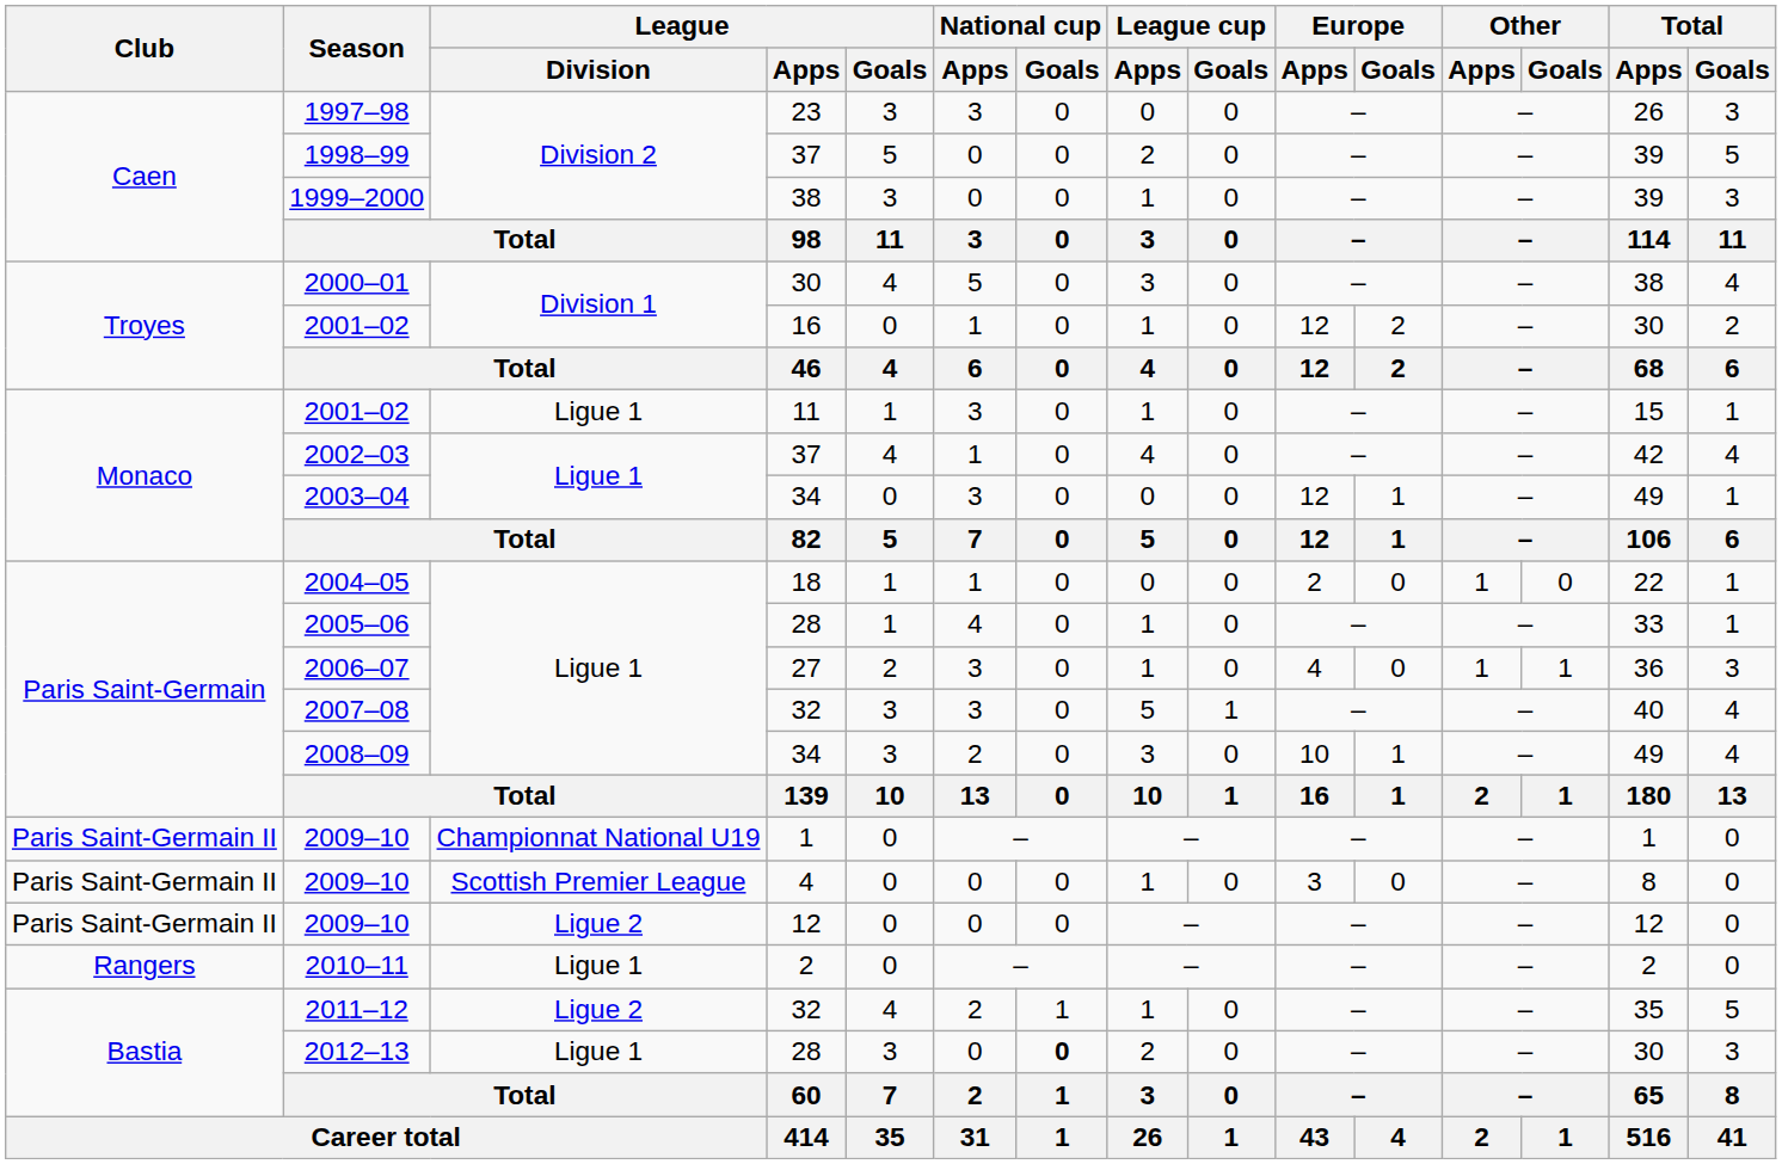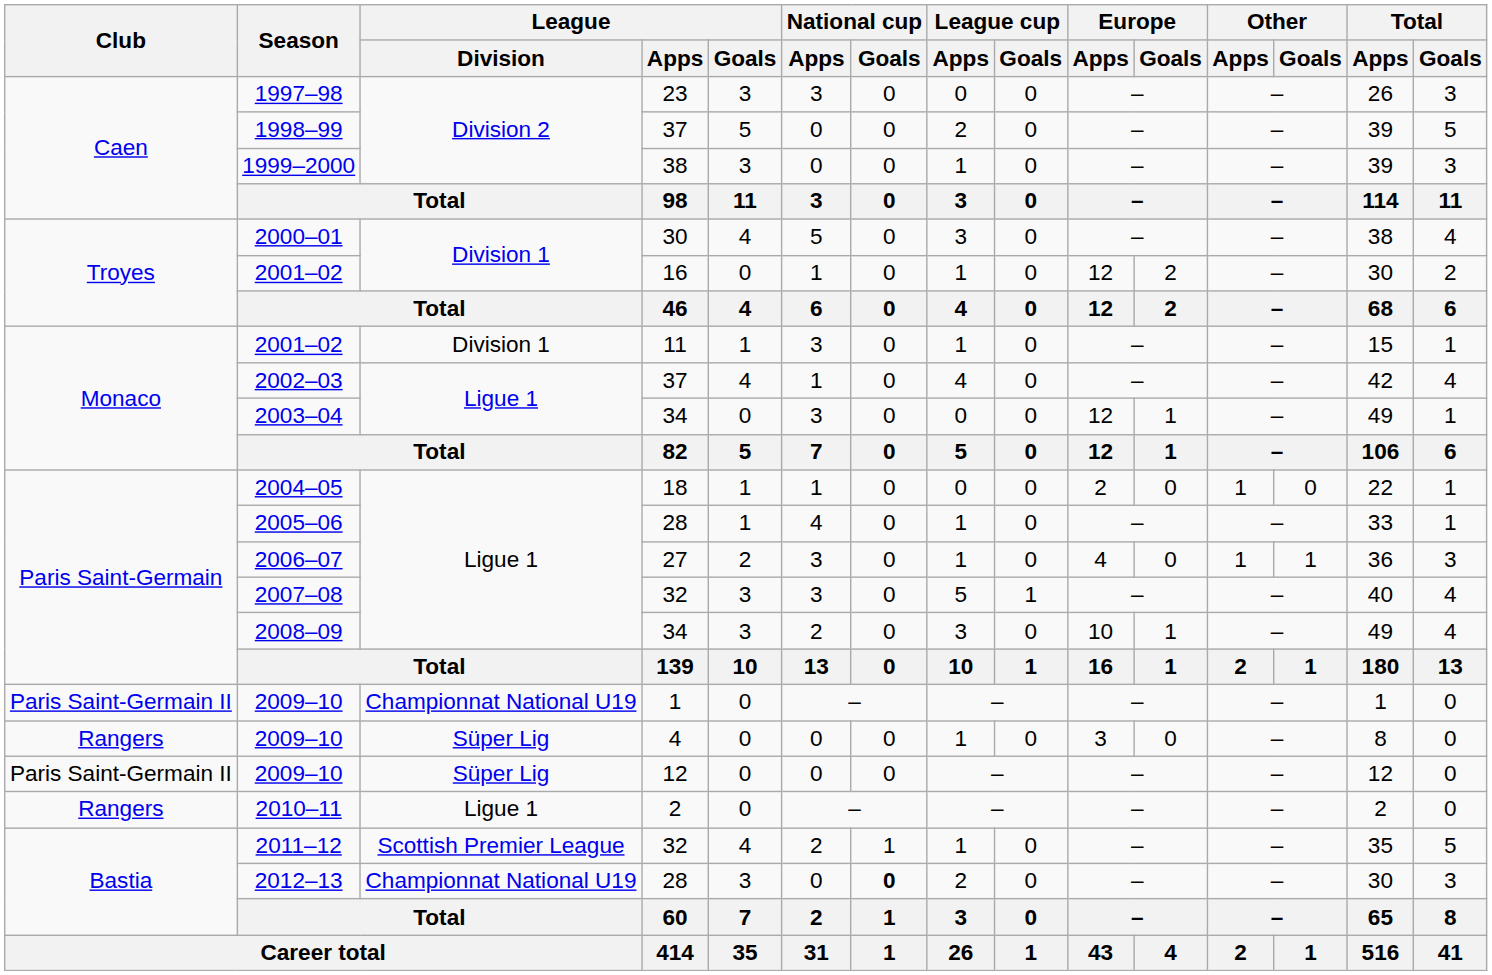 <table class="wikitable" style="text-align:center">
 <tr>
 <th rowspan="2">Club</th>
 <th rowspan="2">Season</th>
 <th colspan="3">League</th>
 <th colspan="2">National cup</th>
 <th colspan="2">League cup</th>
 <th colspan="2">Europe</th>
 <th colspan="2">Other</th>
 <th colspan="2">Total</th>
 </tr>
 <tr>
 <th>Division</th>
 <th>Apps</th>
 <th>Goals</th>
 <th>Apps</th>
 <th>Goals</th>
 <th>Apps</th>
 <th>Goals</th>
 <th>Apps</th>
 <th>Goals</th>
 <th>Apps</th>
 <th>Goals</th>
 <th>Apps</th>
 <th>Goals</th>
 </tr>
 <tr>
 <td rowspan="4"><a href='#'>Caen</a></td>
 <td><a href='#'>1997–98</a></td>
 <td rowspan="3"><a href='#'>Division 2</a></td>
 <td>23</td>
 <td>3</td>
 <td>3</td>
 <td>0</td>
 <td>0</td>
 <td>0</td>
 <td colspan="2">–</td>
 <td colspan="2">–</td>
 <td>26</td>
 <td>3</td>
 </tr>
 <tr>
 <td><a href='#'>1998–99</a></td>
 <td>37</td>
 <td>5</td>
 <td>0</td>
 <td>0</td>
 <td>2</td>
 <td>0</td>
 <td colspan="2">–</td>
 <td colspan="2">–</td>
 <td>39</td>
 <td>5</td>
 </tr>
 <tr>
 <td><a href='#'>1999–2000</a></td>
 <td>38</td>
 <td>3</td>
 <td>0</td>
 <td>0</td>
 <td>1</td>
 <td>0</td>
 <td colspan="2">–</td>
 <td colspan="2">–</td>
 <td>39</td>
 <td>3</td>
 </tr>
 <tr>
 <th colspan="2">Total</th>
 <th>98</th>
 <th>11</th>
 <th>3</th>
 <th>0</th>
 <th>3</th>
 <th>0</th>
 <th colspan="2">–</th>
 <th colspan="2">–</th>
 <th>114</th>
 <th>11</th>
 </tr>
 <tr>
 <td rowspan="3"><a href='#'>Troyes</a></td>
 <td><a href='#'>2000–01</a></td>
 <td rowspan="2"><a href='#'>Division 1</a></td>
 <td>30</td>
 <td>4</td>
 <td>5</td>
 <td>0</td>
 <td>3</td>
 <td>0</td>
 <td colspan="2">–</td>
 <td colspan="2">–</td>
 <td>38</td>
 <td>4</td>
 </tr>
 <tr>
 <td><a href='#'>2001–02</a></td>
 <td>16</td>
 <td>0</td>
 <td>1</td>
 <td>0</td>
 <td>1</td>
 <td>0</td>
 <td>12</td>
 <td>2</td>
 <td colspan="2">–</td>
 <td>30</td>
 <td>2</td>
 </tr>
 <tr>
 <th colspan="2">Total</th>
 <th>46</th>
 <th>4</th>
 <th>6</th>
 <th>0</th>
 <th>4</th>
 <th>0</th>
 <th>12</th>
 <th>2</th>
 <th colspan="2">–</th>
 <th>68</th>
 <th>6</th>
 </tr>
 <tr>
 <td rowspan="4"><a href='#'>Monaco</a></td>
 <td><a href='#'>2001–02</a></td>
-<td>Ligue 1</td>
+<td>Division 1</td>
 <td>11</td>
 <td>1</td>
 <td>3</td>
 <td>0</td>
 <td>1</td>
 <td>0</td>
 <td colspan="2">–</td>
 <td colspan="2">–</td>
 <td>15</td>
 <td>1</td>
 </tr>
 <tr>
 <td><a href='#'>2002–03</a></td>
 <td rowspan="2"><a href='#'>Ligue 1</a></td>
 <td>37</td>
 <td>4</td>
 <td>1</td>
 <td>0</td>
 <td>4</td>
 <td>0</td>
 <td colspan="2">–</td>
 <td colspan="2">–</td>
 <td>42</td>
 <td>4</td>
 </tr>
 <tr>
 <td><a href='#'>2003–04</a></td>
 <td>34</td>
 <td>0</td>
 <td>3</td>
 <td>0</td>
 <td>0</td>
 <td>0</td>
 <td>12</td>
 <td>1</td>
 <td colspan="2">–</td>
 <td>49</td>
 <td>1</td>
 </tr>
 <tr>
 <th colspan="2">Total</th>
 <th>82</th>
 <th>5</th>
 <th>7</th>
 <th>0</th>
 <th>5</th>
 <th>0</th>
 <th>12</th>
 <th>1</th>
 <th colspan="2">–</th>
 <th>106</th>
 <th>6</th>
 </tr>
 <tr>
 <td rowspan="6"><a href='#'>Paris Saint-Germain</a></td>
 <td><a href='#'>2004–05</a></td>
 <td rowspan="5">Ligue 1</td>
 <td>18</td>
 <td>1</td>
 <td>1</td>
 <td>0</td>
 <td>0</td>
 <td>0</td>
 <td>2</td>
 <td>0</td>
 <td>1</td>
 <td>0</td>
 <td>22</td>
 <td>1</td>
 </tr>
 <tr>
 <td><a href='#'>2005–06</a></td>
 <td>28</td>
 <td>1</td>
 <td>4</td>
 <td>0</td>
 <td>1</td>
 <td>0</td>
 <td colspan="2">–</td>
 <td colspan="2">–</td>
 <td>33</td>
 <td>1</td>
 </tr>
 <tr>
 <td><a href='#'>2006–07</a></td>
 <td>27</td>
 <td>2</td>
 <td>3</td>
 <td>0</td>
 <td>1</td>
 <td>0</td>
 <td>4</td>
 <td>0</td>
 <td>1</td>
 <td>1</td>
 <td>36</td>
 <td>3</td>
 </tr>
 <tr>
 <td><a href='#'>2007–08</a></td>
 <td>32</td>
 <td>3</td>
 <td>3</td>
 <td>0</td>
 <td>5</td>
 <td>1</td>
 <td colspan="2">–</td>
 <td colspan="2">–</td>
 <td>40</td>
 <td>4</td>
 </tr>
 <tr>
 <td><a href='#'>2008–09</a></td>
 <td>34</td>
 <td>3</td>
 <td>2</td>
 <td>0</td>
 <td>3</td>
 <td>0</td>
 <td>10</td>
 <td>1</td>
 <td colspan="2">–</td>
 <td>49</td>
 <td>4</td>
 </tr>
 <tr>
 <th colspan="2">Total</th>
 <th>139</th>
 <th>10</th>
 <th>13</th>
 <th>0</th>
 <th>10</th>
 <th>1</th>
 <th>16</th>
 <th>1</th>
 <th>2</th>
 <th>1</th>
 <th>180</th>
 <th>13</th>
 </tr>
 <tr>
 <td><a href='#'>Paris Saint-Germain II</a></td>
 <td><a href='#'>2009–10</a></td>
 <td><a href='#'>Championnat National U19</a></td>
 <td>1</td>
 <td>0</td>
 <td colspan="2">–</td>
 <td colspan="2">–</td>
 <td colspan="2">–</td>
 <td colspan="2">–</td>
 <td>1</td>
 <td>0</td>
 </tr>
 <tr>
-<td>Paris Saint-Germain II</td>
+<td><a href='#'>Rangers</a></td>
 <td><a href='#'>2009–10</a></td>
-<td><a href='#'>Scottish Premier League</a></td>
+<td><a href='#'>Süper Lig</a></td>
 <td>4</td>
 <td>0</td>
 <td>0</td>
 <td>0</td>
 <td>1</td>
 <td>0</td>
 <td>3</td>
 <td>0</td>
 <td colspan="2">–</td>
 <td>8</td>
 <td>0</td>
 </tr>
 <tr>
 <td>Paris Saint-Germain II</td>
 <td><a href='#'>2009–10</a></td>
-<td><a href='#'>Ligue 2</a></td>
+<td><a href='#'>Süper Lig</a></td>
 <td>12</td>
 <td>0</td>
 <td>0</td>
 <td>0</td>
 <td colspan="2">–</td>
 <td colspan="2">–</td>
 <td colspan="2">–</td>
 <td>12</td>
 <td>0</td>
 </tr>
 <tr>
 <td><a href='#'>Rangers</a></td>
 <td><a href='#'>2010–11</a></td>
 <td>Ligue 1</td>
 <td>2</td>
 <td>0</td>
 <td colspan="2">–</td>
 <td colspan="2">–</td>
 <td colspan="2">–</td>
 <td colspan="2">–</td>
 <td>2</td>
 <td>0</td>
 </tr>
 <tr>
 <td rowspan="3"><a href='#'>Bastia</a></td>
 <td><a href='#'>2011–12</a></td>
-<td><a href='#'>Ligue 2</a></td>
+<td><a href='#'>Scottish Premier League</a></td>
 <td>32</td>
 <td>4</td>
 <td>2</td>
 <td>1</td>
 <td>1</td>
 <td>0</td>
 <td colspan="2">–</td>
 <td colspan="2">–</td>
 <td>35</td>
 <td>5</td>
 </tr>
 <tr>
 <td><a href='#'>2012–13</a></td>
-<td>Ligue 1</td>
+<td><a href='#'>Championnat National U19</a></td>
 <td>28</td>
 <td>3</td>
 <td>0</td>
 <td><strong>0</strong></td>
 <td>2</td>
 <td>0</td>
 <td colspan="2">–</td>
 <td colspan="2">–</td>
 <td>30</td>
 <td>3</td>
 </tr>
 <tr>
 <th colspan="2">Total</th>
 <th>60</th>
 <th>7</th>
 <th>2</th>
 <th>1</th>
 <th>3</th>
 <th>0</th>
 <th colspan="2">–</th>
 <th colspan="2">–</th>
 <th>65</th>
 <th>8</th>
 </tr>
 <tr>
 <th colspan="3">Career total</th>
 <th>414</th>
 <th>35</th>
 <th>31</th>
 <th>1</th>
 <th>26</th>
 <th>1</th>
 <th>43</th>
 <th>4</th>
 <th>2</th>
 <th>1</th>
 <th>516</th>
 <th>41</th>
 </tr>
 </table>
